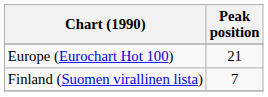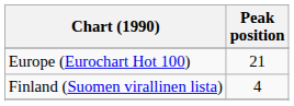 <table class="wikitable sortable">
 <tr>
 <th>Chart (1990)</th>
 <th>Peak<br>position</th>
 </tr>
 <tr>
 </tr>
 <tr>
 </tr>
 <tr>
 </tr>
 <tr>
 </tr>
 <tr>
 <td>Europe (<a href='#'>Eurochart Hot 100</a>)</td>
 <td align="center">21</td>
 </tr>
 <tr>
 <td>Finland (<a href='#'>Suomen virallinen lista</a>)</td>
-<td align="center">7</td>
+<td align="center">4</td>
 </tr>
 <tr>
 </tr>
 <tr>
 </tr>
 <tr>
 </tr>
 <tr>
 </tr>
 <tr>
 </tr>
 <tr>
 </tr>
 <tr>
 </tr>
 <tr>
 </tr>
 <tr>
 </tr>
 <tr>
 </tr>
 </table>
